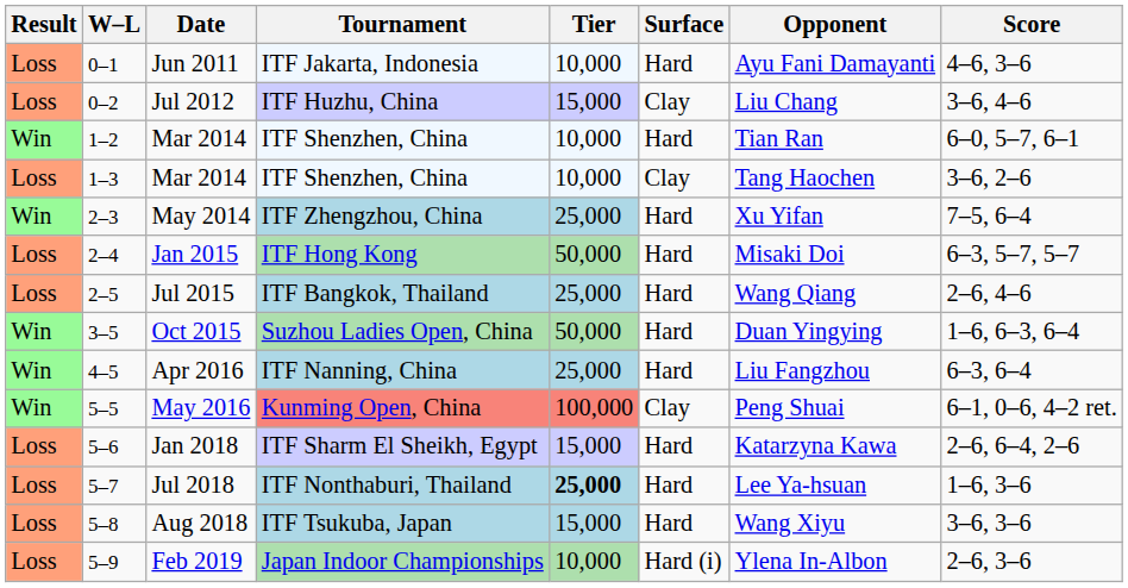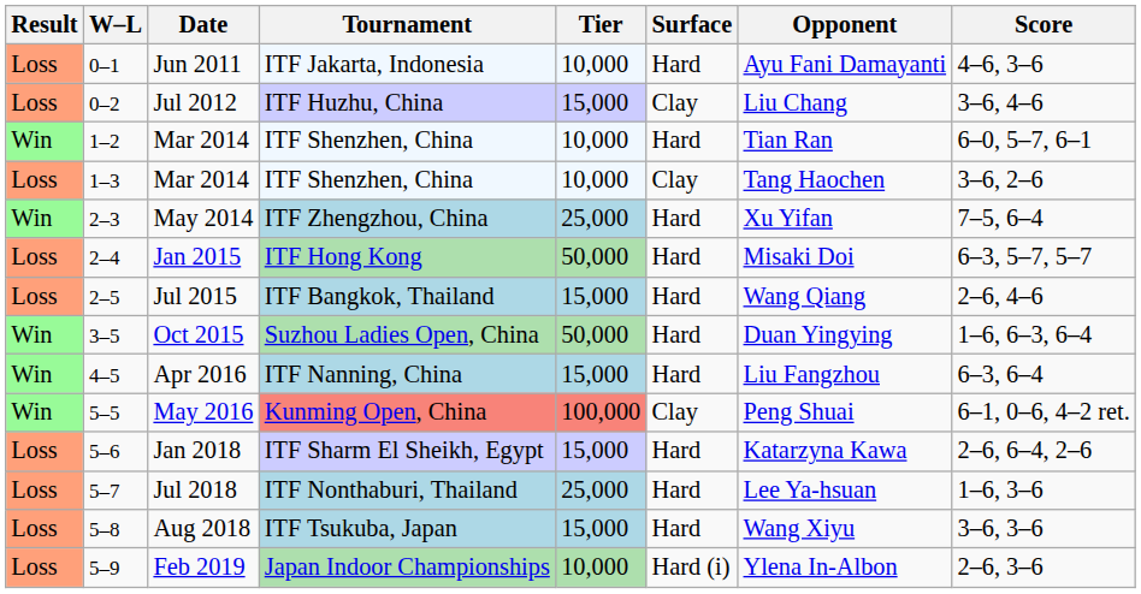 <table class="sortable wikitable">
 <tr>
 <th>Result</th>
 <th class="unsortable">W–L</th>
 <th>Date</th>
 <th>Tournament</th>
 <th>Tier</th>
 <th>Surface</th>
 <th>Opponent</th>
 <th class="unsortable">Score</th>
 </tr>
 <tr>
 <td style="background:#ffa07a;">Loss</td>
 <td><small>0–1</small></td>
 <td>Jun 2011</td>
 <td style="background:#f0f8ff;">ITF Jakarta, Indonesia</td>
 <td style="background:#f0f8ff;">10,000</td>
 <td>Hard</td>
 <td> <a href='#'>Ayu Fani Damayanti</a></td>
 <td>4–6, 3–6</td>
 </tr>
 <tr>
 <td style="background:#ffa07a;">Loss</td>
 <td><small>0–2</small></td>
 <td>Jul 2012</td>
 <td style="background:#ccccff;">ITF Huzhu, China</td>
 <td style="background:#ccccff;">15,000</td>
 <td>Clay</td>
 <td> <a href='#'>Liu Chang</a></td>
 <td>3–6, 4–6</td>
 </tr>
 <tr>
 <td style="background:#98fb98;">Win</td>
 <td><small>1–2</small></td>
 <td>Mar 2014</td>
 <td style="background:#f0f8ff;">ITF Shenzhen, China</td>
 <td style="background:#f0f8ff;">10,000</td>
 <td>Hard</td>
 <td> <a href='#'>Tian Ran</a></td>
 <td>6–0, 5–7, 6–1</td>
 </tr>
 <tr>
 <td style="background:#ffa07a;">Loss</td>
 <td><small>1–3</small></td>
 <td>Mar 2014</td>
 <td style="background:#f0f8ff;">ITF Shenzhen, China</td>
 <td style="background:#f0f8ff;">10,000</td>
 <td>Clay</td>
 <td> <a href='#'>Tang Haochen</a></td>
 <td>3–6, 2–6</td>
 </tr>
 <tr>
 <td style="background:#98fb98;">Win</td>
 <td><small>2–3</small></td>
 <td>May 2014</td>
 <td style="background:lightblue;">ITF Zhengzhou, China</td>
 <td style="background:lightblue;">25,000</td>
 <td>Hard</td>
 <td> <a href='#'>Xu Yifan</a></td>
 <td>7–5, 6–4</td>
 </tr>
 <tr>
 <td style="background:#ffa07a;">Loss</td>
 <td><small>2–4</small></td>
 <td><a href='#'>Jan 2015</a></td>
 <td style="background:#addfad;"><a href='#'>ITF Hong Kong</a></td>
 <td style="background:#addfad;">50,000</td>
 <td>Hard</td>
 <td> <a href='#'>Misaki Doi</a></td>
 <td>6–3, 5–7, 5–7</td>
 </tr>
 <tr>
 <td style="background:#ffa07a;">Loss</td>
 <td><small>2–5</small></td>
 <td>Jul 2015</td>
 <td style="background:lightblue;">ITF Bangkok, Thailand</td>
-<td style="background:lightblue;">25,000</td>
+<td style="background:lightblue;">15,000</td>
 <td>Hard</td>
 <td> <a href='#'>Wang Qiang</a></td>
 <td>2–6, 4–6</td>
 </tr>
 <tr>
 <td style="background:#98fb98;">Win</td>
 <td><small>3–5</small></td>
 <td><a href='#'>Oct 2015</a></td>
 <td style="background:#addfad;"><a href='#'>Suzhou Ladies Open</a>, China</td>
 <td style="background:#addfad;">50,000</td>
 <td>Hard</td>
 <td> <a href='#'>Duan Yingying</a></td>
 <td>1–6, 6–3, 6–4</td>
 </tr>
 <tr>
 <td style="background:#98fb98;">Win</td>
 <td><small>4–5</small></td>
 <td>Apr 2016</td>
 <td style="background:lightblue;">ITF Nanning, China</td>
-<td style="background:lightblue;">25,000</td>
+<td style="background:lightblue;">15,000</td>
 <td>Hard</td>
 <td> <a href='#'>Liu Fangzhou</a></td>
 <td>6–3, 6–4</td>
 </tr>
 <tr>
 <td style="background:#98fb98;">Win</td>
 <td><small>5–5</small></td>
 <td><a href='#'>May 2016</a></td>
 <td style="background:#f88379;"><a href='#'>Kunming Open</a>, China</td>
 <td style="background:#f88379;">100,000</td>
 <td>Clay</td>
 <td> <a href='#'>Peng Shuai</a></td>
 <td>6–1, 0–6, 4–2 ret.</td>
 </tr>
 <tr>
 <td style="background:#ffa07a;">Loss</td>
 <td><small>5–6</small></td>
 <td>Jan 2018</td>
 <td style="background:#ccccff;">ITF Sharm El Sheikh, Egypt</td>
 <td style="background:#ccccff;">15,000</td>
 <td>Hard</td>
 <td> <a href='#'>Katarzyna Kawa</a></td>
 <td>2–6, 6–4, 2–6</td>
 </tr>
 <tr>
 <td style="background:#ffa07a;">Loss</td>
 <td><small>5–7</small></td>
 <td>Jul 2018</td>
 <td style="background:lightblue;">ITF Nonthaburi, Thailand</td>
-<td style="background:lightblue;"><strong>25,000</strong></td>
+<td style="background:lightblue;">25,000</td>
 <td>Hard</td>
 <td> <a href='#'>Lee Ya-hsuan</a></td>
 <td>1–6, 3–6</td>
 </tr>
 <tr>
 <td style="background:#ffa07a;">Loss</td>
 <td><small>5–8</small></td>
 <td>Aug 2018</td>
 <td style="background:lightblue;">ITF Tsukuba, Japan</td>
 <td style="background:lightblue;">15,000</td>
 <td>Hard</td>
 <td> <a href='#'>Wang Xiyu</a></td>
 <td>3–6, 3–6</td>
 </tr>
 <tr>
 <td style="background:#ffa07a;">Loss</td>
 <td><small>5–9</small></td>
 <td><a href='#'>Feb 2019</a></td>
 <td style="background:#addfad;"><a href='#'>Japan Indoor Championships</a></td>
 <td style="background:#addfad;">10,000</td>
 <td>Hard (i)</td>
 <td> <a href='#'>Ylena In-Albon</a></td>
 <td>2–6, 3–6</td>
 </tr>
 </table>
